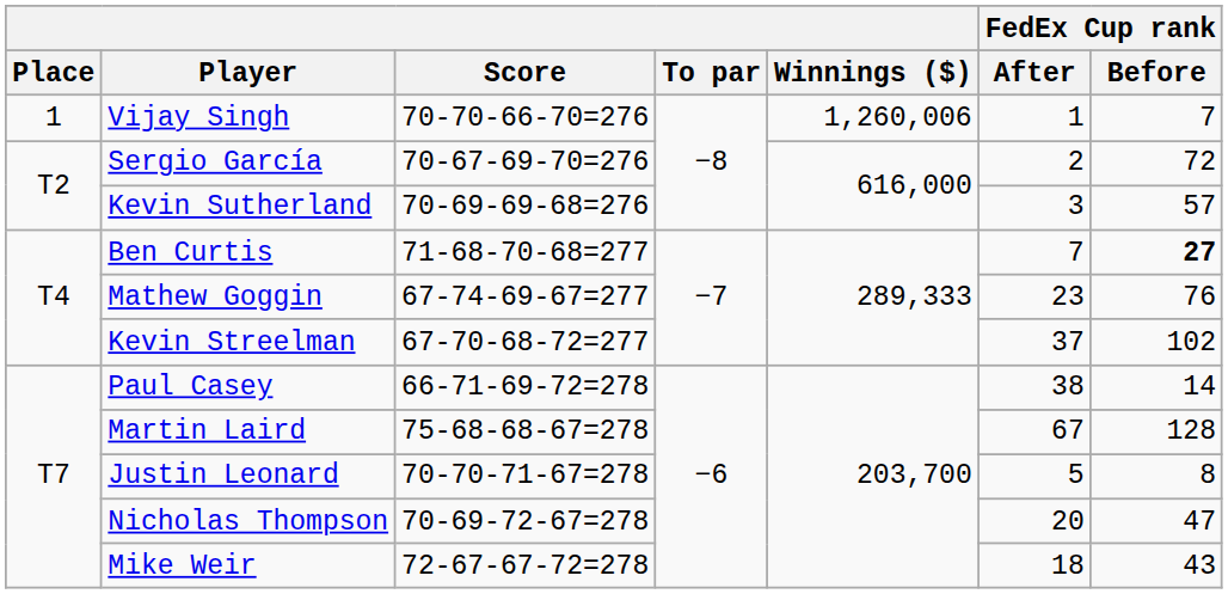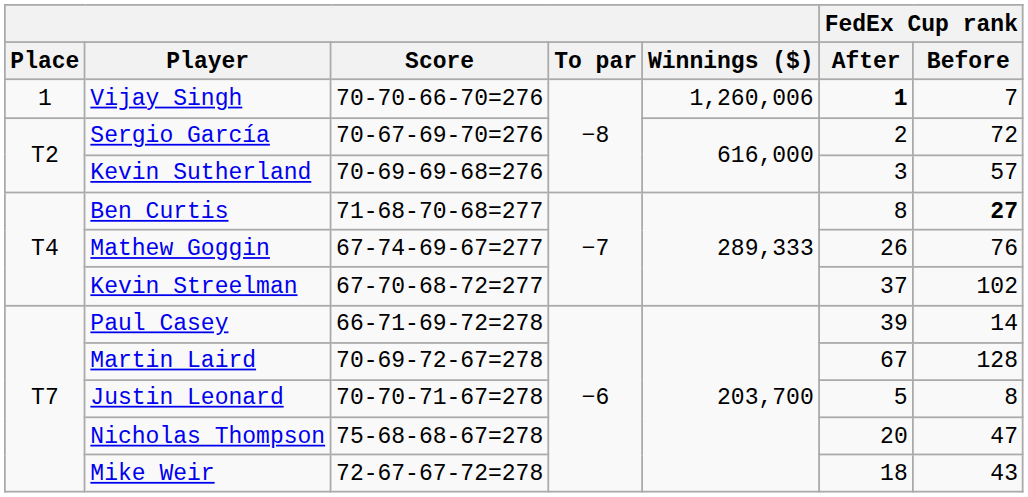 <table class=wikitable>
 <tr>
 <th colspan=5></th>
 <th colspan=2>FedEx Cup rank</th>
 </tr>
 <tr>
 <th>Place</th>
 <th>Player</th>
 <th>Score</th>
 <th>To par</th>
 <th>Winnings ($)</th>
 <th>After</th>
 <th>Before</th>
 </tr>
 <tr>
 <td align=center>1</td>
 <td> <a href='#'>Vijay Singh</a></td>
 <td>70-70-66-70=276</td>
 <td align=center rowspan=3>−8</td>
 <td align=right>1,260,006</td>
-<td align=right>1</td>
+<td align=right><strong>1</strong></td>
 <td align=right>7</td>
 </tr>
 <tr>
 <td align=center rowspan=2>T2</td>
 <td> <a href='#'>Sergio García</a></td>
 <td>70-67-69-70=276</td>
 <td align=right rowspan=2>616,000</td>
 <td align=right>2</td>
 <td align=right>72</td>
 </tr>
 <tr>
 <td> <a href='#'>Kevin Sutherland</a></td>
 <td>70-69-69-68=276</td>
 <td align=right>3</td>
 <td align=right>57</td>
 </tr>
 <tr>
 <td align=center rowspan=3>T4</td>
 <td> <a href='#'>Ben Curtis</a></td>
 <td>71-68-70-68=277</td>
 <td align=center rowspan=3>−7</td>
 <td align=right rowspan=3>289,333</td>
-<td align=right>7</td>
+<td align=right>8</td>
 <td align=right><strong>27</strong></td>
 </tr>
 <tr>
 <td> <a href='#'>Mathew Goggin</a></td>
 <td>67-74-69-67=277</td>
-<td align=right>23</td>
+<td align=right>26</td>
 <td align=right>76</td>
 </tr>
 <tr>
 <td> <a href='#'>Kevin Streelman</a></td>
 <td>67-70-68-72=277</td>
 <td align=right>37</td>
 <td align=right>102</td>
 </tr>
 <tr>
 <td align=center rowspan=5>T7</td>
 <td> <a href='#'>Paul Casey</a></td>
 <td>66-71-69-72=278</td>
 <td align=center rowspan=5>−6</td>
 <td align=right rowspan=5>203,700</td>
-<td align=right>38</td>
+<td align=right>39</td>
 <td align=right>14</td>
 </tr>
 <tr>
 <td> <a href='#'>Martin Laird</a></td>
-<td>75-68-68-67=278</td>
+<td>70-69-72-67=278</td>
 <td align=right>67</td>
 <td align=right>128</td>
 </tr>
 <tr>
 <td> <a href='#'>Justin Leonard</a></td>
 <td>70-70-71-67=278</td>
 <td align=right>5</td>
 <td align=right>8</td>
 </tr>
 <tr>
 <td> <a href='#'>Nicholas Thompson</a></td>
-<td>70-69-72-67=278</td>
+<td>75-68-68-67=278</td>
 <td align=right>20</td>
 <td align=right>47</td>
 </tr>
 <tr>
 <td> <a href='#'>Mike Weir</a></td>
 <td>72-67-67-72=278</td>
 <td align=right>18</td>
 <td align=right>43</td>
 </tr>
 </table>
